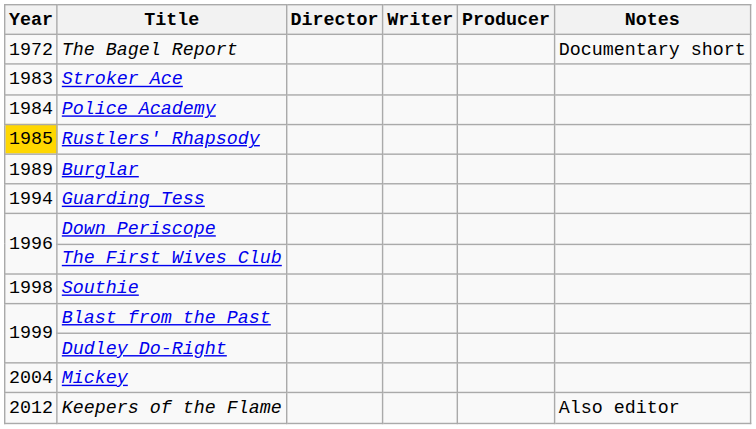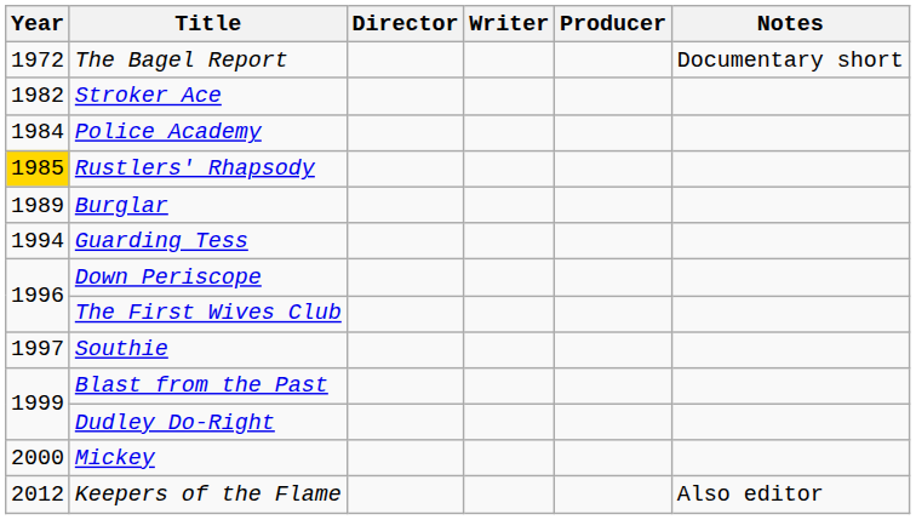 <table class="wikitable">
 <tr>
 <th>Year</th>
 <th>Title</th>
 <th>Director</th>
 <th>Writer</th>
 <th>Producer</th>
 <th>Notes</th>
 </tr>
 <tr>
 <td>1972</td>
 <td><em>The Bagel Report</em></td>
 <td></td>
 <td></td>
 <td></td>
 <td>Documentary short</td>
 </tr>
 <tr>
-<td>1983</td>
+<td>1982</td>
 <td><em><a href='#'>Stroker Ace</a></em></td>
 <td></td>
 <td></td>
 <td></td>
 <td></td>
 </tr>
 <tr>
 <td>1984</td>
 <td><em><a href='#'>Police Academy</a></em></td>
 <td></td>
 <td></td>
 <td></td>
 <td></td>
 </tr>
 <tr>
 <td style="background: gold;">1985</td>
 <td><em><a href='#'>Rustlers' Rhapsody</a></em></td>
 <td></td>
 <td></td>
 <td></td>
 <td></td>
 </tr>
 <tr>
 <td>1989</td>
 <td><em><a href='#'>Burglar</a></em></td>
 <td></td>
 <td></td>
 <td></td>
 <td></td>
 </tr>
 <tr>
 <td>1994</td>
 <td><em><a href='#'>Guarding Tess</a></em></td>
 <td></td>
 <td></td>
 <td></td>
 <td></td>
 </tr>
 <tr>
 <td rowspan=2>1996</td>
 <td><em><a href='#'>Down Periscope</a></em></td>
 <td></td>
 <td></td>
 <td></td>
 <td></td>
 </tr>
 <tr>
 <td><em><a href='#'>The First Wives Club</a></em></td>
 <td></td>
 <td></td>
 <td></td>
 <td></td>
 </tr>
 <tr>
-<td>1998</td>
+<td>1997</td>
 <td><em><a href='#'>Southie</a></em></td>
 <td></td>
 <td></td>
 <td></td>
 <td></td>
 </tr>
 <tr>
 <td rowspan=2>1999</td>
 <td><em><a href='#'>Blast from the Past</a></em></td>
 <td></td>
 <td></td>
 <td></td>
 <td></td>
 </tr>
 <tr>
 <td><em><a href='#'>Dudley Do-Right</a></em></td>
 <td></td>
 <td></td>
 <td></td>
 <td></td>
 </tr>
 <tr>
-<td>2004</td>
+<td>2000</td>
 <td><em><a href='#'>Mickey</a></em></td>
 <td></td>
 <td></td>
 <td></td>
 <td></td>
 </tr>
 <tr>
 <td>2012</td>
 <td><em>Keepers of the Flame</em></td>
 <td></td>
 <td></td>
 <td></td>
 <td>Also editor</td>
 </tr>
 </table>
